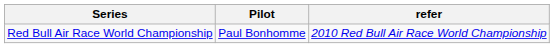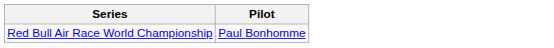 <table class="wikitable" style="font-size: 87%;">
 <tr>
 <th>Series</th>
 <th>Pilot</th>
-<th>refer</th>
 </tr>
 <tr>
 <td><a href='#'>Red Bull Air Race World Championship</a></td>
 <td> <a href='#'>Paul Bonhomme</a></td>
-<td><em><a href='#'>2010 Red Bull Air Race World Championship</a></em></td>
 </tr>
 </table>
